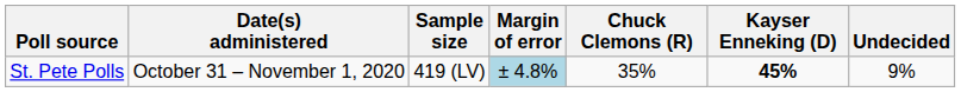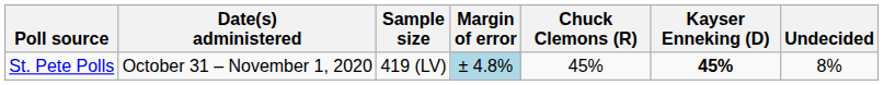 <table class="wikitable" style="font-size:90%;text-align:center;">
 <tr valign=bottom>
 <th>Poll source</th>
 <th>Date(s)<br>administered</th>
 <th>Sample<br>size</th>
 <th>Margin<br>of error</th>
 <th style="width:100px;">Chuck<br>Clemons (R)</th>
 <th style="width:100px;">Kayser<br>Enneking (D)</th>
 <th>Undecided</th>
 </tr>
 <tr>
 <td style="text-align:left;"><a href='#'>St. Pete Polls</a></td>
 <td>October 31 – November 1, 2020</td>
 <td>419 (LV)</td>
 <td style="background: lightblue;">± 4.8%</td>
-<td>35%</td>
+<td>45%</td>
 <td><strong>45%</strong></td>
-<td>9%</td>
+<td>8%</td>
 </tr>
 </table>
